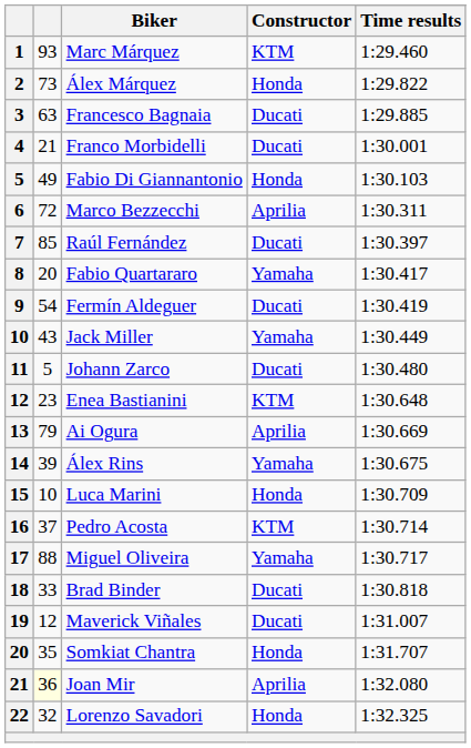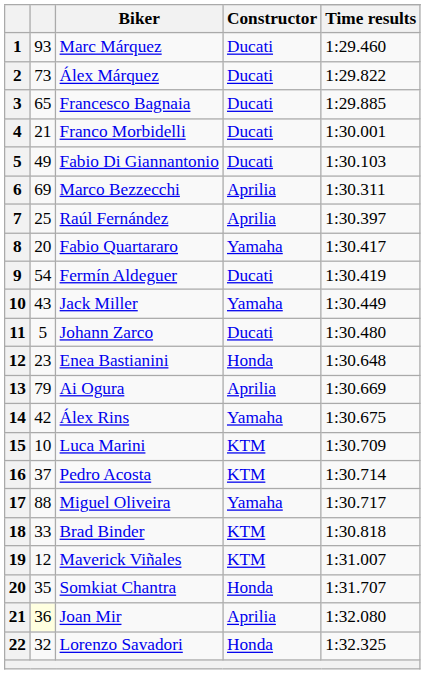 <table class="wikitable sortable" style="font-size: 85%;">
 <tr>
 <th rowspan="2"></th>
 <th rowspan="2"></th>
 <th rowspan="2">Biker</th>
 <th rowspan="2">Constructor</th>
 </tr>
 <tr>
 <th scope="col">Time results</th>
 </tr>
 <tr>
 <th scope="row">1</th>
 <td align="center">93</td>
 <td> <a href='#'>Marc Márquez</a></td>
-<td><a href='#'>KTM</a></td>
+<td><a href='#'>Ducati</a></td>
 <td>1:29.460</td>
 </tr>
 <tr>
 <th scope="row">2</th>
 <td align="center">73</td>
 <td> <a href='#'>Álex Márquez</a></td>
-<td><a href='#'>Honda</a></td>
+<td><a href='#'>Ducati</a></td>
 <td>1:29.822</td>
 </tr>
 <tr>
 <th scope="row">3</th>
-<td align="center">63</td>
+<td align="center">65</td>
 <td> <a href='#'>Francesco Bagnaia</a></td>
 <td><a href='#'>Ducati</a></td>
 <td>1:29.885</td>
 </tr>
 <tr>
 <th scope="row">4</th>
 <td align="center">21</td>
 <td>  <a href='#'>Franco Morbidelli</a></td>
 <td><a href='#'>Ducati</a></td>
 <td>1:30.001</td>
 </tr>
 <tr>
 <th scope="row">5</th>
 <td align="center">49</td>
 <td> <a href='#'>Fabio Di Giannantonio</a></td>
-<td><a href='#'>Honda</a></td>
+<td><a href='#'>Ducati</a></td>
 <td>1:30.103</td>
 </tr>
 <tr>
 <th scope="row">6</th>
-<td align="center">72</td>
+<td align="center">69</td>
 <td> <a href='#'>Marco Bezzecchi</a></td>
 <td><a href='#'>Aprilia</a></td>
 <td>1:30.311</td>
 </tr>
 <tr>
 <th scope="row">7</th>
-<td align="center">85</td>
+<td align="center">25</td>
 <td> <a href='#'>Raúl Fernández</a></td>
-<td><a href='#'>Ducati</a></td>
+<td><a href='#'>Aprilia</a></td>
 <td>1:30.397</td>
 </tr>
 <tr>
 <th scope="row">8</th>
 <td align="center">20</td>
 <td> <a href='#'>Fabio Quartararo</a></td>
 <td><a href='#'>Yamaha</a></td>
 <td>1:30.417</td>
 </tr>
 <tr>
 <th scope="row">9</th>
 <td align="center">54</td>
 <td> <a href='#'>Fermín Aldeguer</a></td>
 <td><a href='#'>Ducati</a></td>
 <td>1:30.419</td>
 </tr>
 <tr>
 <th scope="row">10</th>
 <td align="center">43</td>
 <td> <a href='#'>Jack Miller</a></td>
 <td><a href='#'>Yamaha</a></td>
 <td>1:30.449</td>
 </tr>
 <tr>
 <th scope="row">11</th>
 <td align="center">5</td>
 <td> <a href='#'>Johann Zarco</a></td>
 <td><a href='#'>Ducati</a></td>
 <td>1:30.480</td>
 </tr>
 <tr>
 <th scope="row">12</th>
 <td align="center">23</td>
 <td> <a href='#'>Enea Bastianini</a></td>
-<td><a href='#'>KTM</a></td>
+<td><a href='#'>Honda</a></td>
 <td>1:30.648</td>
 </tr>
 <tr>
 <th scope="row">13</th>
 <td align="center">79</td>
 <td> <a href='#'>Ai Ogura</a></td>
 <td><a href='#'>Aprilia</a></td>
 <td>1:30.669</td>
 </tr>
 <tr>
 <th scope="row">14</th>
-<td align="center">39</td>
+<td align="center">42</td>
 <td> <a href='#'>Álex Rins</a></td>
 <td><a href='#'>Yamaha</a></td>
 <td>1:30.675</td>
 </tr>
 <tr>
 <th scope="row">15</th>
 <td align="center">10</td>
 <td> <a href='#'>Luca Marini</a></td>
-<td><a href='#'>Honda</a></td>
+<td><a href='#'>KTM</a></td>
 <td>1:30.709</td>
 </tr>
 <tr>
 <th scope="row">16</th>
 <td align="center">37</td>
 <td> <a href='#'>Pedro Acosta</a></td>
 <td><a href='#'>KTM</a></td>
 <td>1:30.714</td>
 </tr>
 <tr>
 <th scope="row">17</th>
 <td align="center">88</td>
 <td> <a href='#'>Miguel Oliveira</a></td>
 <td><a href='#'>Yamaha</a></td>
 <td>1:30.717</td>
 </tr>
 <tr>
 <th scope="row">18</th>
 <td align="center">33</td>
 <td> <a href='#'>Brad Binder</a></td>
-<td><a href='#'>Ducati</a></td>
+<td><a href='#'>KTM</a></td>
 <td>1:30.818</td>
 </tr>
 <tr>
 <th scope="row">19</th>
 <td align="center">12</td>
 <td> <a href='#'>Maverick Viñales</a></td>
-<td><a href='#'>Ducati</a></td>
+<td><a href='#'>KTM</a></td>
 <td>1:31.007</td>
 </tr>
 <tr>
 <th scope="row">20</th>
 <td align="center">35</td>
 <td> <a href='#'>Somkiat Chantra</a></td>
 <td><a href='#'>Honda</a></td>
 <td>1:31.707</td>
 </tr>
 <tr>
 <th scope="row">21</th>
 <td align="center" style="background: lightyellow;">36</td>
 <td> <a href='#'>Joan Mir</a></td>
 <td><a href='#'>Aprilia</a></td>
 <td>1:32.080</td>
 </tr>
 <tr>
 <th scope="row">22</th>
 <td align="center">32</td>
 <td> <a href='#'>Lorenzo Savadori</a></td>
 <td><a href='#'>Honda</a></td>
 <td>1:32.325</td>
 </tr>
 <tr>
 <th colspan="7"></th>
 </tr>
 </table>
